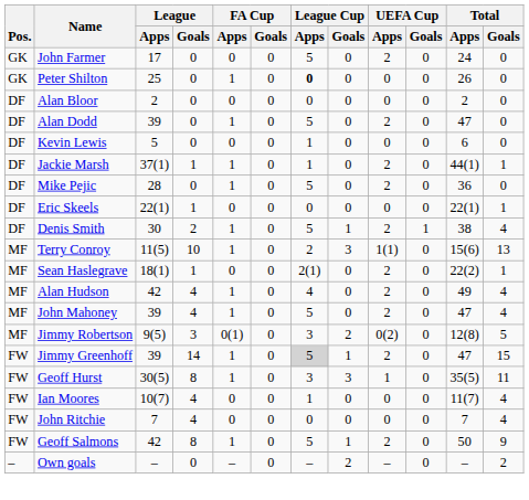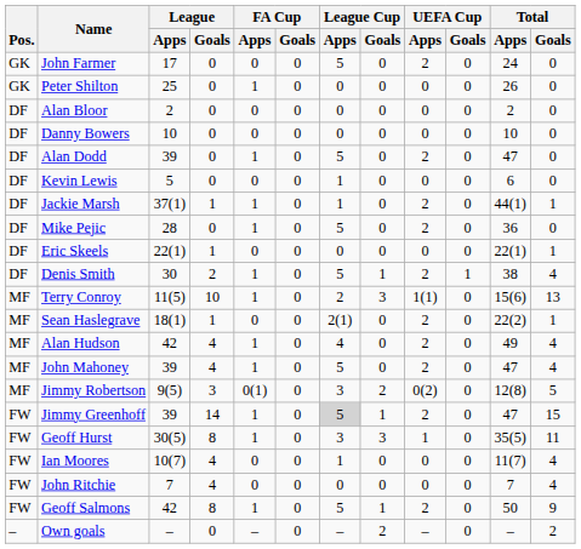 <table class="wikitable" style="text-align:center">
 <tr>
 <th rowspan="2" valign="bottom">Pos.</th>
 <th rowspan="2">Name</th>
 <th colspan="2" width="85">League</th>
 <th colspan="2" width="85">FA Cup</th>
 <th colspan="2" width="85">League Cup</th>
 <th colspan="2" width="85">UEFA Cup</th>
 <th colspan="2" width="85">Total</th>
 </tr>
 <tr>
 <th>Apps</th>
 <th>Goals</th>
 <th>Apps</th>
 <th>Goals</th>
 <th>Apps</th>
 <th>Goals</th>
 <th>Apps</th>
 <th>Goals</th>
 <th>Apps</th>
 <th>Goals</th>
 </tr>
 <tr>
 <td align="left">GK</td>
 <td align="left"> <a href='#'>John Farmer</a></td>
 <td>17</td>
 <td>0</td>
 <td>0</td>
 <td>0</td>
 <td>5</td>
 <td>0</td>
 <td>2</td>
 <td>0</td>
 <td>24</td>
 <td>0</td>
 </tr>
 <tr>
 <td align="left">GK</td>
 <td align="left"> <a href='#'>Peter Shilton</a></td>
 <td>25</td>
 <td>0</td>
 <td>1</td>
 <td>0</td>
-<td><strong>0</strong></td>
+<td>0</td>
 <td>0</td>
 <td>0</td>
 <td>0</td>
 <td>26</td>
 <td>0</td>
 </tr>
 <tr>
 <td align="left">DF</td>
 <td align="left"> <a href='#'>Alan Bloor</a></td>
 <td>2</td>
 <td>0</td>
 <td>0</td>
 <td>0</td>
 <td>0</td>
 <td>0</td>
 <td>0</td>
 <td>0</td>
 <td>2</td>
+<td>0</td>
+</tr>
+<tr>
+<td align="left">DF</td>
+<td align="left"> <a href='#'>Danny Bowers</a></td>
+<td>10</td>
+<td>0</td>
+<td>0</td>
+<td>0</td>
+<td>0</td>
+<td>0</td>
+<td>0</td>
+<td>0</td>
+<td>10</td>
 <td>0</td>
 </tr>
 <tr>
 <td align="left">DF</td>
 <td align="left"> <a href='#'>Alan Dodd</a></td>
 <td>39</td>
 <td>0</td>
 <td>1</td>
 <td>0</td>
 <td>5</td>
 <td>0</td>
 <td>2</td>
 <td>0</td>
 <td>47</td>
 <td>0</td>
 </tr>
 <tr>
 <td align="left">DF</td>
 <td align="left"> <a href='#'>Kevin Lewis</a></td>
 <td>5</td>
 <td>0</td>
 <td>0</td>
 <td>0</td>
 <td>1</td>
 <td>0</td>
 <td>0</td>
 <td>0</td>
 <td>6</td>
 <td>0</td>
 </tr>
 <tr>
 <td align="left">DF</td>
 <td align="left"> <a href='#'>Jackie Marsh</a></td>
 <td>37(1)</td>
 <td>1</td>
 <td>1</td>
 <td>0</td>
 <td>1</td>
 <td>0</td>
 <td>2</td>
 <td>0</td>
 <td>44(1)</td>
 <td>1</td>
 </tr>
 <tr>
 <td align="left">DF</td>
 <td align="left"> <a href='#'>Mike Pejic</a></td>
 <td>28</td>
 <td>0</td>
 <td>1</td>
 <td>0</td>
 <td>5</td>
 <td>0</td>
 <td>2</td>
 <td>0</td>
 <td>36</td>
 <td>0</td>
 </tr>
 <tr>
 <td align="left">DF</td>
 <td align="left"> <a href='#'>Eric Skeels</a></td>
 <td>22(1)</td>
 <td>1</td>
 <td>0</td>
 <td>0</td>
 <td>0</td>
 <td>0</td>
 <td>0</td>
 <td>0</td>
 <td>22(1)</td>
 <td>1</td>
 </tr>
 <tr>
 <td align="left">DF</td>
 <td align="left"> <a href='#'>Denis Smith</a></td>
 <td>30</td>
 <td>2</td>
 <td>1</td>
 <td>0</td>
 <td>5</td>
 <td>1</td>
 <td>2</td>
 <td>1</td>
 <td>38</td>
 <td>4</td>
 </tr>
 <tr>
 <td align="left">MF</td>
 <td align="left"> <a href='#'>Terry Conroy</a></td>
 <td>11(5)</td>
 <td>10</td>
 <td>1</td>
 <td>0</td>
 <td>2</td>
 <td>3</td>
 <td>1(1)</td>
 <td>0</td>
 <td>15(6)</td>
 <td>13</td>
 </tr>
 <tr>
 <td align="left">MF</td>
 <td align="left"> <a href='#'>Sean Haslegrave</a></td>
 <td>18(1)</td>
 <td>1</td>
 <td>0</td>
 <td>0</td>
 <td>2(1)</td>
 <td>0</td>
 <td>2</td>
 <td>0</td>
 <td>22(2)</td>
 <td>1</td>
 </tr>
 <tr>
 <td align="left">MF</td>
 <td align="left"> <a href='#'>Alan Hudson</a></td>
 <td>42</td>
 <td>4</td>
 <td>1</td>
 <td>0</td>
 <td>4</td>
 <td>0</td>
 <td>2</td>
 <td>0</td>
 <td>49</td>
 <td>4</td>
 </tr>
 <tr>
 <td align="left">MF</td>
 <td align="left"> <a href='#'>John Mahoney</a></td>
 <td>39</td>
 <td>4</td>
 <td>1</td>
 <td>0</td>
 <td>5</td>
 <td>0</td>
 <td>2</td>
 <td>0</td>
 <td>47</td>
 <td>4</td>
 </tr>
 <tr>
 <td align="left">MF</td>
 <td align="left"> <a href='#'>Jimmy Robertson</a></td>
 <td>9(5)</td>
 <td>3</td>
 <td>0(1)</td>
 <td>0</td>
 <td>3</td>
 <td>2</td>
 <td>0(2)</td>
 <td>0</td>
 <td>12(8)</td>
 <td>5</td>
 </tr>
 <tr>
 <td align="left">FW</td>
 <td align="left"> <a href='#'>Jimmy Greenhoff</a></td>
 <td>39</td>
 <td>14</td>
 <td>1</td>
 <td>0</td>
 <td style="background: lightgrey;">5</td>
 <td>1</td>
 <td>2</td>
 <td>0</td>
 <td>47</td>
 <td>15</td>
 </tr>
 <tr>
 <td align="left">FW</td>
 <td align="left"> <a href='#'>Geoff Hurst</a></td>
 <td>30(5)</td>
 <td>8</td>
 <td>1</td>
 <td>0</td>
 <td>3</td>
 <td>3</td>
 <td>1</td>
 <td>0</td>
 <td>35(5)</td>
 <td>11</td>
 </tr>
 <tr>
 <td align="left">FW</td>
 <td align="left"> <a href='#'>Ian Moores</a></td>
 <td>10(7)</td>
 <td>4</td>
 <td>0</td>
 <td>0</td>
 <td>1</td>
 <td>0</td>
 <td>0</td>
 <td>0</td>
 <td>11(7)</td>
 <td>4</td>
 </tr>
 <tr>
 <td align="left">FW</td>
 <td align="left"> <a href='#'>John Ritchie</a></td>
 <td>7</td>
 <td>4</td>
 <td>0</td>
 <td>0</td>
 <td>0</td>
 <td>0</td>
 <td>0</td>
 <td>0</td>
 <td>7</td>
 <td>4</td>
 </tr>
 <tr>
 <td align="left">FW</td>
 <td align="left"> <a href='#'>Geoff Salmons</a></td>
 <td>42</td>
 <td>8</td>
 <td>1</td>
 <td>0</td>
 <td>5</td>
 <td>1</td>
 <td>2</td>
 <td>0</td>
 <td>50</td>
 <td>9</td>
 </tr>
 <tr>
 <td align="left">–</td>
 <td align="left"><a href='#'>Own goals</a></td>
 <td>–</td>
 <td>0</td>
 <td>–</td>
 <td>0</td>
 <td>–</td>
 <td>2</td>
 <td>–</td>
 <td>0</td>
 <td>–</td>
 <td>2</td>
 </tr>
 </table>
